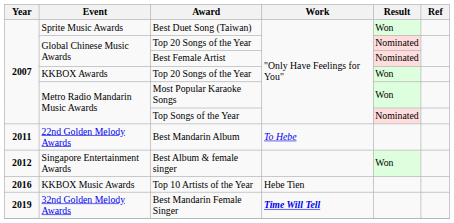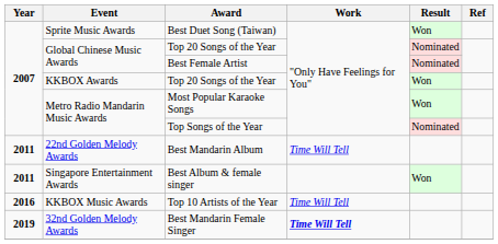 <table class="wikitable">
 <tr>
 <th width="50">Year</th>
 <th width="175">Event</th>
 <th width="175">Award</th>
 <th width="175">Work</th>
 <th width="65">Result</th>
 <th width="40">Ref</th>
 </tr>
 <tr>
 <td rowspan="6" align="center"><strong>2007</strong></td>
 <td>Sprite Music Awards</td>
 <td>Best Duet Song (Taiwan)</td>
 <td rowspan="6"><div>"Only Have Feelings for You"<br></div></td>
 <td style="background: #ddffdd"><div>Won</div></td>
 <td align="center"></td>
 </tr>
 <tr>
 <td rowspan="2">Global Chinese Music Awards</td>
 <td>Top 20 Songs of the Year</td>
 <td style="background: #ffdddd"><div>Nominated</div></td>
 <td rowspan="2" align="center"></td>
 </tr>
 <tr>
 <td>Best Female Artist</td>
 <td style="background: #ffdddd"><div>Nominated</div></td>
 </tr>
 <tr>
 <td>KKBOX Awards</td>
 <td>Top 20 Songs of the Year</td>
 <td style="background: #ddffdd"><div>Won</div></td>
 <td align="center"></td>
 </tr>
 <tr>
 <td rowspan="2">Metro Radio Mandarin Music Awards</td>
 <td>Most Popular Karaoke Songs</td>
 <td style="background: #ddffdd"><div>Won</div></td>
 <td align="center"></td>
 </tr>
 <tr>
 <td>Top Songs of the Year</td>
 <td style="background: #ffdddd"><div>Nominated</div></td>
 <td align="center"></td>
 </tr>
 <tr>
 <td align="center"><strong>2011</strong></td>
 <td><a href='#'>22nd Golden Melody Awards</a></td>
 <td>Best Mandarin Album</td>
-<td><em><a href='#'>To Hebe</a></em></td>
+<td><a href='#'><em>Time Will Tell</em></a></td>
 <td></td>
 <td align="center"></td>
 </tr>
 <tr>
-<td align="center"><strong>2012</strong></td>
+<td align="center"><strong>2011</strong></td>
 <td>Singapore Entertainment Awards</td>
 <td>Best Album & female singer</td>
 <td></td>
 <td style="background: #ddffdd"><div>Won</div></td>
 <td align="center"></td>
 </tr>
 <tr>
 <td align="center"><strong>2016</strong></td>
 <td>KKBOX Music Awards</td>
 <td>Top 10 Artists of the Year</td>
-<td>Hebe Tien</td>
+<td><a href='#'><em>Time Will Tell</em></a></td>
 <td></td>
 <td></td>
 </tr>
 <tr>
 <td align="center"><strong>2019</strong></td>
 <td><a href='#'>32nd Golden Melody Awards</a></td>
 <td>Best Mandarin Female Singer</td>
 <td><strong><a href='#'><em>Time Will Tell</em></a></strong></td>
 <td></td>
 <td></td>
 </tr>
 <tr>
 </tr>
 </table>
